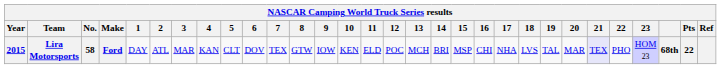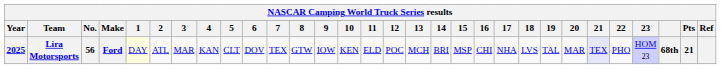 <table class="wikitable" style="text-align:center; font-size:75%">
 <tr>
 <th colspan=30><a href='#'>NASCAR Camping World Truck Series</a> results</th>
 </tr>
 <tr>
 <th>Year</th>
 <th>Team</th>
 <th>No.</th>
 <th>Make</th>
 <th>1</th>
 <th>2</th>
 <th>3</th>
 <th>4</th>
 <th>5</th>
 <th>6</th>
 <th>7</th>
 <th>8</th>
 <th>9</th>
 <th>10</th>
 <th>11</th>
 <th>12</th>
 <th>13</th>
 <th>14</th>
 <th>15</th>
 <th>16</th>
 <th>17</th>
 <th>18</th>
 <th>19</th>
 <th>20</th>
 <th>21</th>
 <th>22</th>
 <th>23</th>
 <th></th>
 <th>Pts</th>
 <th>Ref</th>
 </tr>
 <tr>
-<th><a href='#'>2015</a></th>
+<th><a href='#'>2025</a></th>
 <th><a href='#'>Lira Motorsports</a></th>
-<th>58</th>
+<th>56</th>
 <th><a href='#'>Ford</a></th>
-<td><a href='#'>DAY</a></td>
+<td style="background: lightyellow;"><a href='#'>DAY</a></td>
 <td><a href='#'>ATL</a></td>
 <td><a href='#'>MAR</a></td>
 <td><a href='#'>KAN</a></td>
 <td><a href='#'>CLT</a></td>
 <td><a href='#'>DOV</a></td>
 <td><a href='#'>TEX</a></td>
 <td><a href='#'>GTW</a></td>
 <td><a href='#'>IOW</a></td>
 <td><a href='#'>KEN</a></td>
 <td><a href='#'>ELD</a></td>
 <td><a href='#'>POC</a></td>
 <td><a href='#'>MCH</a></td>
 <td><a href='#'>BRI</a></td>
 <td><a href='#'>MSP</a></td>
 <td><a href='#'>CHI</a></td>
 <td><a href='#'>NHA</a></td>
 <td><a href='#'>LVS</a></td>
 <td><a href='#'>TAL</a></td>
 <td><a href='#'>MAR</a></td>
 <td style="background: lavender;"><a href='#'>TEX</a></td>
 <td><a href='#'>PHO</a></td>
 <td style="background:#CFCFFF;"><a href='#'>HOM</a><br><small>23</small></td>
 <th>68th</th>
-<th>22</th>
+<th>21</th>
 <th></th>
 </tr>
 </table>
